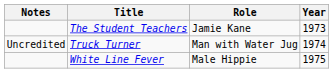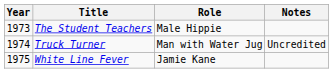 <table class="wikitable">
 <tr>
-<th>Notes</th>
+<th>Year</th>
 <th>Title</th>
 <th>Role</th>
-<th>Year</th>
+<th>Notes</th>
 </tr>
 <tr>
+<td>1973</td>
+<td><em><a href='#'>The Student Teachers</a></em></td>
+<td>Male Hippie</td>
 <td></td>
-<td><em><a href='#'>The Student Teachers</a></em></td>
-<td>Jamie Kane</td>
-<td>1973</td>
 </tr>
 <tr>
-<td>Uncredited</td>
+<td>1974</td>
 <td><em><a href='#'>Truck Turner</a></em></td>
 <td>Man with Water Jug</td>
-<td>1974</td>
+<td>Uncredited</td>
 </tr>
 <tr>
+<td>1975</td>
+<td><em><a href='#'>White Line Fever</a></em></td>
+<td>Jamie Kane</td>
 <td></td>
-<td><em><a href='#'>White Line Fever</a></em></td>
-<td>Male Hippie</td>
-<td>1975</td>
 </tr>
 </table>
